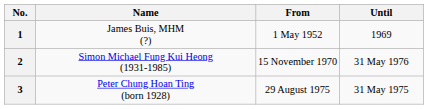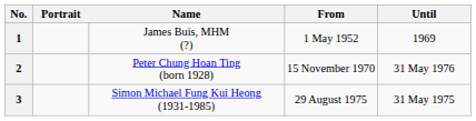 <table class="wikitable" style="text-align:center;">
 <tr>
 <th scope="col">No.</th>
+<th scope="col" style="border-right:none;">Portrait</th>
 <th scope="col" style="border-left:none;">Name</th>
 <th scope="col" style="width:20%;">From</th>
 <th scope="col" style="width:20%;">Until</th>
 </tr>
 <tr>
 <th scope="row">1</th>
+<td></td>
 <td>James Buis, MHM <br> (?)</td>
 <td>1 May 1952</td>
 <td>1969</td>
 </tr>
 <tr>
 <th>2</th>
-<td><a href='#'>Simon Michael Fung Kui Heong</a> <br> (1931-1985)</td>
+<td></td>
+<td><a href='#'>Peter Chung Hoan Ting</a> <br> (born 1928)</td>
 <td>15 November 1970</td>
 <td>31 May 1976</td>
 </tr>
 <tr>
 <th>3</th>
-<td><a href='#'>Peter Chung Hoan Ting</a> <br> (born 1928)</td>
+<td></td>
+<td><a href='#'>Simon Michael Fung Kui Heong</a> <br> (1931-1985)</td>
 <td>29 August 1975</td>
 <td>31 May 1975</td>
 </tr>
 </table>
